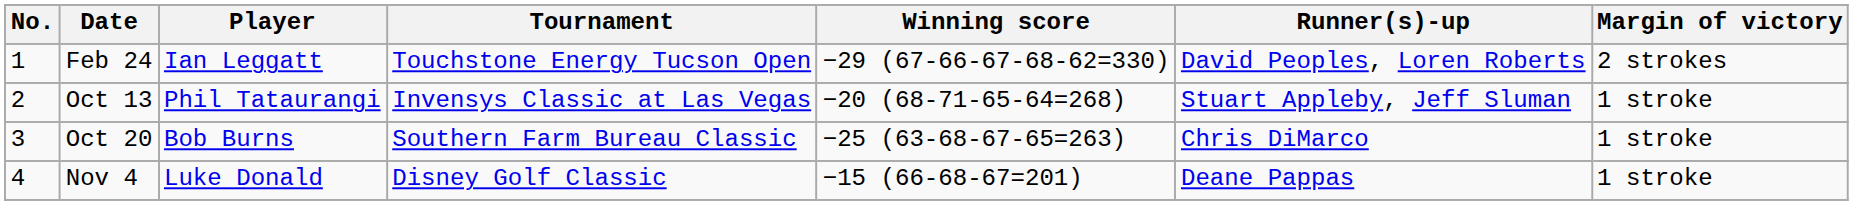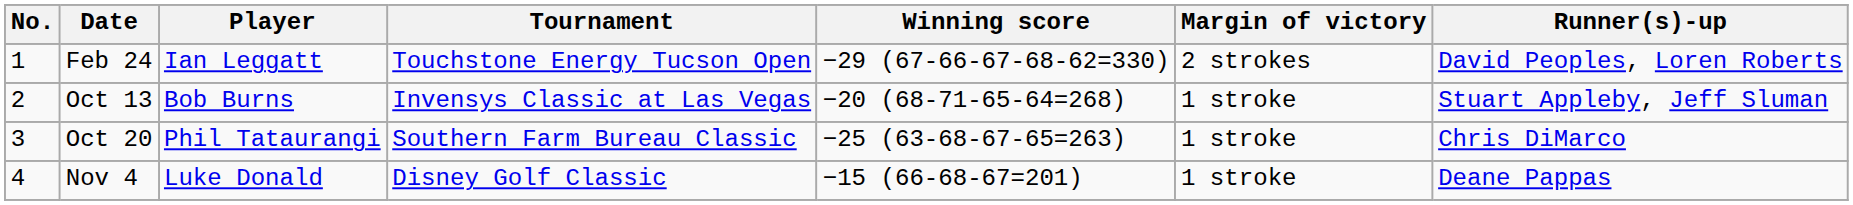 <table class="wikitable" style="font-size:95%;">
 <tr>
 <th>No.</th>
 <th>Date</th>
 <th>Player</th>
 <th>Tournament</th>
 <th>Winning score</th>
+<th>Margin of victory</th>
 <th>Runner(s)-up</th>
-<th>Margin of victory</th>
 </tr>
 <tr>
 <td>1</td>
 <td>Feb 24</td>
 <td> <a href='#'>Ian Leggatt</a></td>
 <td><a href='#'>Touchstone Energy Tucson Open</a></td>
 <td>−29 (67-66-67-68-62=330)</td>
+<td>2 strokes</td>
 <td> <a href='#'>David Peoples</a>,  <a href='#'>Loren Roberts</a></td>
-<td>2 strokes</td>
 </tr>
 <tr>
 <td>2</td>
 <td>Oct 13</td>
-<td> <a href='#'>Phil Tataurangi</a></td>
+<td> <a href='#'>Bob Burns</a></td>
 <td><a href='#'>Invensys Classic at Las Vegas</a></td>
 <td>−20 (68-71-65-64=268)</td>
+<td>1 stroke</td>
 <td> <a href='#'>Stuart Appleby</a>,  <a href='#'>Jeff Sluman</a></td>
-<td>1 stroke</td>
 </tr>
 <tr>
 <td>3</td>
 <td>Oct 20</td>
-<td> <a href='#'>Bob Burns</a></td>
+<td> <a href='#'>Phil Tataurangi</a></td>
 <td><a href='#'>Southern Farm Bureau Classic</a></td>
 <td>−25 (63-68-67-65=263)</td>
+<td>1 stroke</td>
 <td> <a href='#'>Chris DiMarco</a></td>
-<td>1 stroke</td>
 </tr>
 <tr>
 <td>4</td>
 <td>Nov 4</td>
 <td> <a href='#'>Luke Donald</a></td>
 <td><a href='#'>Disney Golf Classic</a></td>
 <td>−15 (66-68-67=201)</td>
+<td>1 stroke</td>
 <td> <a href='#'>Deane Pappas</a></td>
-<td>1 stroke</td>
 </tr>
 </table>
